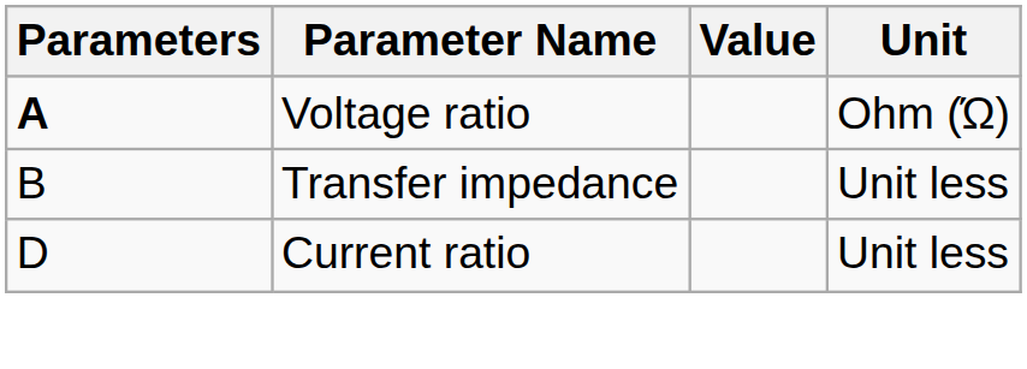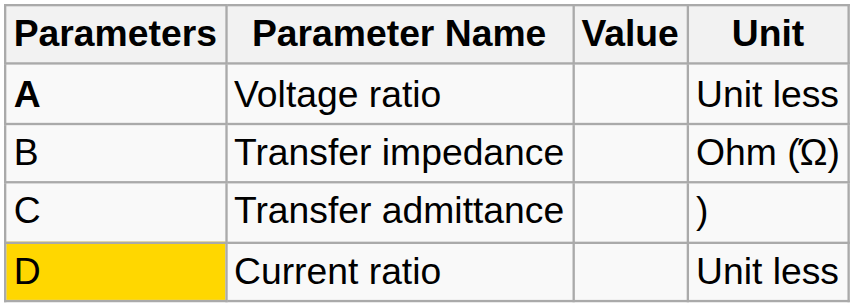 <table class="wikitable sortable">
 <tr>
 <th>Parameters</th>
 <th>Parameter Name</th>
 <th>Value</th>
 <th>Unit</th>
 </tr>
 <tr>
 <td><strong>A</strong></td>
 <td>Voltage ratio</td>
 <td></td>
-<td>Ohm (Ώ)</td>
+<td>Unit less</td>
 </tr>
 <tr>
 <td>B</td>
 <td>Transfer impedance</td>
 <td></td>
-<td>Unit less</td>
+<td>Ohm (Ώ)</td>
 </tr>
 <tr>
-<td>D</td>
+<td>C</td>
+<td>Transfer admittance</td>
+<td></td>
+<td>)</td>
+</tr>
+<tr>
+<td style="background: gold;">D</td>
 <td>Current ratio</td>
 <td></td>
 <td>Unit less</td>
 </tr>
 </table>
